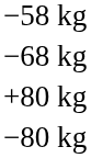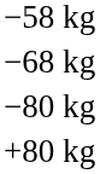 <table>
 <tr>
 <td>−58 kg<br></td>
 <td></td>
 <td></td>
 <td></td>
 </tr>
 <tr>
 <td>−68 kg<br></td>
 <td></td>
 <td></td>
 <td></td>
 </tr>
 <tr>
+<td>−80 kg<br></td>
+<td></td>
+<td></td>
+<td></td>
+</tr>
+<tr>
 <td>+80 kg<br></td>
 <td></td>
 <td></td>
 <td></td>
 </tr>
-<tr>
-<td>−80 kg<br></td>
-<td></td>
-<td></td>
-<td></td>
-</tr>
 </table>
